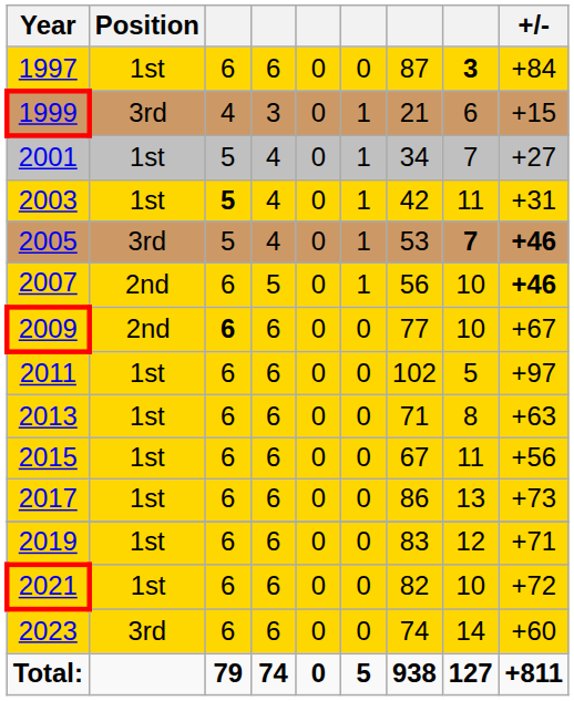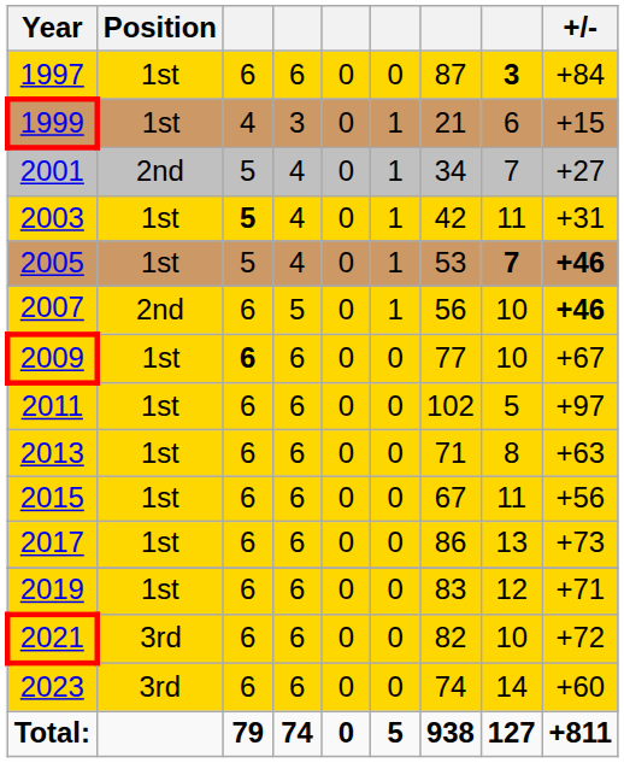 <table class="wikitable" style="text-align: center">
 <tr>
 <th>Year</th>
 <th>Position</th>
 <th width=20></th>
 <th width=20></th>
 <th width=20></th>
 <th width=20></th>
 <th width=20></th>
 <th width=20></th>
 <th width=20>+/-</th>
 </tr>
 <tr bgcolor="gold">
 <td><a href='#'>1997</a> </td>
 <td>1st</td>
 <td>6</td>
 <td>6</td>
 <td>0</td>
 <td>0</td>
 <td>87</td>
 <td><strong>3</strong></td>
 <td>+84</td>
 </tr>
 <tr bgcolor="#cc9966">
 <td style="border: 3px solid red;"><a href='#'>1999</a> </td>
-<td>3rd</td>
+<td>1st</td>
 <td>4</td>
 <td>3</td>
 <td>0</td>
 <td>1</td>
 <td>21</td>
 <td>6</td>
 <td>+15</td>
 </tr>
 <tr bgcolor="silver">
 <td><a href='#'>2001</a> </td>
-<td>1st</td>
+<td>2nd</td>
 <td>5</td>
 <td>4</td>
 <td>0</td>
 <td>1</td>
 <td>34</td>
 <td>7</td>
 <td>+27</td>
 </tr>
 <tr bgcolor="gold">
 <td><a href='#'>2003</a> </td>
 <td>1st</td>
 <td><strong>5</strong></td>
 <td>4</td>
 <td>0</td>
 <td>1</td>
 <td>42</td>
 <td>11</td>
 <td>+31</td>
 </tr>
 <tr bgcolor="cc9966">
 <td><a href='#'>2005</a> </td>
-<td>3rd</td>
+<td>1st</td>
 <td>5</td>
 <td>4</td>
 <td>0</td>
 <td>1</td>
 <td>53</td>
 <td><strong>7</strong></td>
 <td><strong>+46</strong></td>
 </tr>
 <tr bgcolor="gold">
 <td><a href='#'>2007</a> </td>
 <td>2nd</td>
 <td>6</td>
 <td>5</td>
 <td>0</td>
 <td>1</td>
 <td>56</td>
 <td>10</td>
 <td><strong>+46</strong></td>
 </tr>
 <tr bgcolor="gold">
 <td style="border: 3px solid red"><a href='#'>2009</a> </td>
-<td>2nd</td>
+<td>1st</td>
 <td><strong>6</strong></td>
 <td>6</td>
 <td>0</td>
 <td>0</td>
 <td>77</td>
 <td>10</td>
 <td>+67</td>
 </tr>
 <tr bgcolor="gold">
 <td><a href='#'>2011</a> </td>
 <td>1st</td>
 <td>6</td>
 <td>6</td>
 <td>0</td>
 <td>0</td>
 <td>102</td>
 <td>5</td>
 <td>+97</td>
 </tr>
 <tr bgcolor="gold">
 <td><a href='#'>2013</a> </td>
 <td>1st</td>
 <td>6</td>
 <td>6</td>
 <td>0</td>
 <td>0</td>
 <td>71</td>
 <td>8</td>
 <td>+63</td>
 </tr>
 <tr bgcolor="gold">
 <td><a href='#'>2015</a> </td>
 <td>1st</td>
 <td>6</td>
 <td>6</td>
 <td>0</td>
 <td>0</td>
 <td>67</td>
 <td>11</td>
 <td>+56</td>
 </tr>
 <tr bgcolor="gold">
 <td><a href='#'>2017</a> </td>
 <td>1st</td>
 <td>6</td>
 <td>6</td>
 <td>0</td>
 <td>0</td>
 <td>86</td>
 <td>13</td>
 <td>+73</td>
 </tr>
 <tr style="font-weight: bold;">
 </tr>
 <tr bgcolor="gold">
 <td><a href='#'>2019</a> </td>
 <td>1st</td>
 <td>6</td>
 <td>6</td>
 <td>0</td>
 <td>0</td>
 <td>83</td>
 <td>12</td>
 <td>+71</td>
 </tr>
 <tr bgcolor="gold">
 <td style="border: 3px solid red"><a href='#'>2021</a> </td>
-<td>1st</td>
+<td>3rd</td>
 <td>6</td>
 <td>6</td>
 <td>0</td>
 <td>0</td>
 <td>82</td>
 <td>10</td>
 <td>+72</td>
 </tr>
 <tr bgcolor="gold">
 <td><a href='#'>2023</a> </td>
 <td>3rd</td>
 <td>6</td>
 <td>6</td>
 <td>0</td>
 <td>0</td>
 <td>74</td>
 <td>14</td>
 <td>+60</td>
 </tr>
 <tr style="font-weight: bold;">
 <td>Total:</td>
 <td></td>
 <td>79</td>
 <td>74</td>
 <td>0</td>
 <td>5</td>
 <td>938</td>
 <td>127</td>
 <td>+811</td>
 </tr>
 </table>
